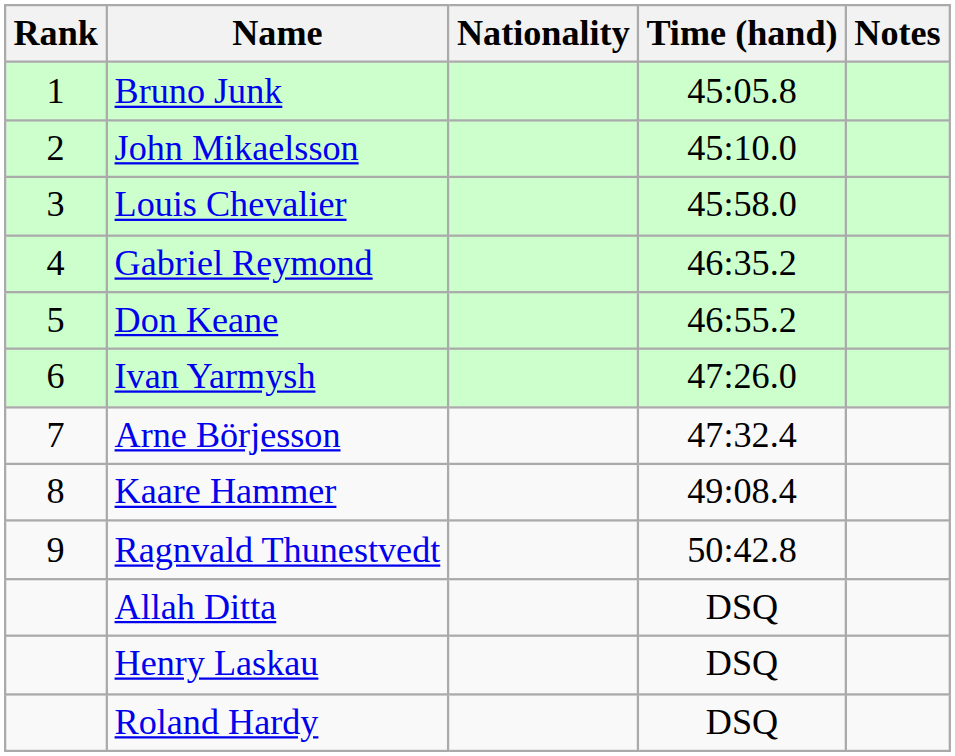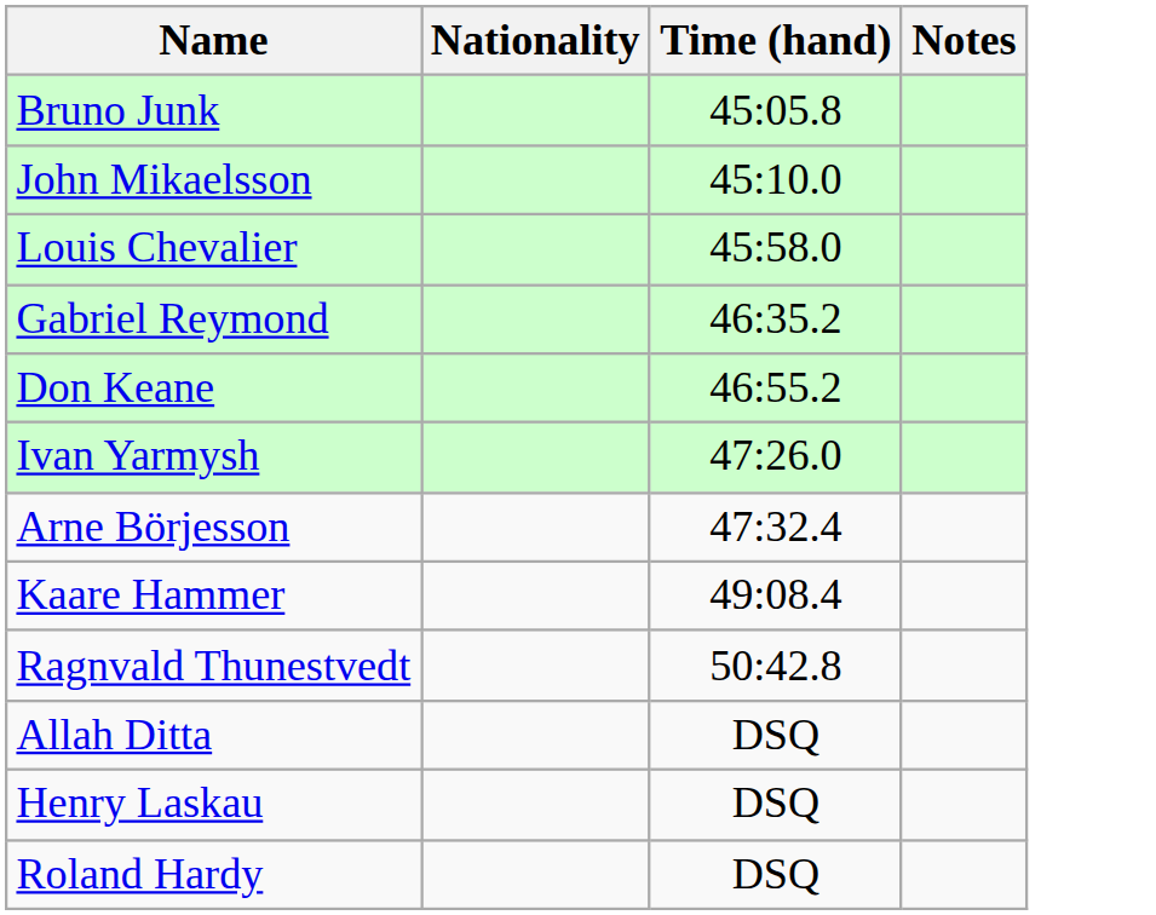 <table class="wikitable sortable" style="text-align:center">
 <tr>
-<th>Rank</th>
 <th>Name</th>
 <th>Nationality</th>
 <th>Time (hand)</th>
 <th>Notes</th>
 </tr>
 <tr bgcolor=ccffcc>
-<td>1</td>
 <td align=left><a href='#'>Bruno Junk</a></td>
 <td align=left></td>
 <td>45:05.8</td>
 <td></td>
 </tr>
 <tr bgcolor=ccffcc>
-<td>2</td>
 <td align=left><a href='#'>John Mikaelsson</a></td>
 <td align=left></td>
 <td>45:10.0</td>
 <td></td>
 </tr>
 <tr bgcolor=ccffcc>
-<td>3</td>
 <td align=left><a href='#'>Louis Chevalier</a></td>
 <td align=left></td>
 <td>45:58.0</td>
 <td></td>
 </tr>
 <tr bgcolor=ccffcc>
-<td>4</td>
 <td align=left><a href='#'>Gabriel Reymond</a></td>
 <td align=left></td>
 <td>46:35.2</td>
 <td></td>
 </tr>
 <tr bgcolor=ccffcc>
-<td>5</td>
 <td align=left><a href='#'>Don Keane</a></td>
 <td align=left></td>
 <td>46:55.2</td>
 <td></td>
 </tr>
 <tr bgcolor=ccffcc>
-<td>6</td>
 <td align=left><a href='#'>Ivan Yarmysh</a></td>
 <td align=left></td>
 <td>47:26.0</td>
 <td></td>
 </tr>
 <tr>
-<td>7</td>
 <td align=left><a href='#'>Arne Börjesson</a></td>
 <td align=left></td>
 <td>47:32.4</td>
 <td></td>
 </tr>
 <tr>
-<td>8</td>
 <td align=left><a href='#'>Kaare Hammer</a></td>
 <td align=left></td>
 <td>49:08.4</td>
 <td></td>
 </tr>
 <tr>
-<td>9</td>
 <td align=left><a href='#'>Ragnvald Thunestvedt</a></td>
 <td align=left></td>
 <td>50:42.8</td>
 <td></td>
 </tr>
 <tr>
-<td></td>
 <td align=left><a href='#'>Allah Ditta</a></td>
 <td align=left></td>
 <td>DSQ</td>
 <td></td>
 </tr>
 <tr>
-<td></td>
 <td align=left><a href='#'>Henry Laskau</a></td>
 <td align=left></td>
 <td>DSQ</td>
 <td></td>
 </tr>
 <tr>
-<td></td>
 <td align=left><a href='#'>Roland Hardy</a></td>
 <td align=left></td>
 <td>DSQ</td>
 <td></td>
 </tr>
 </table>
